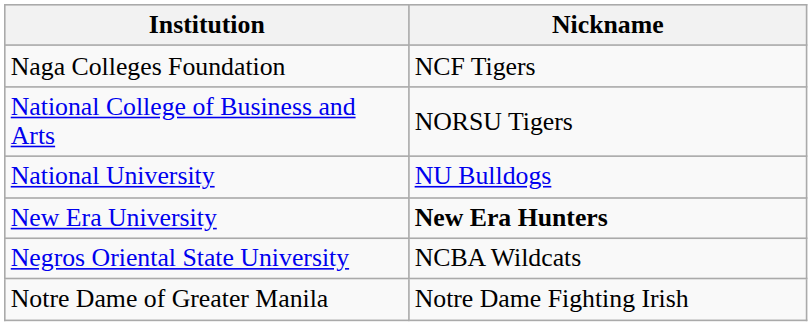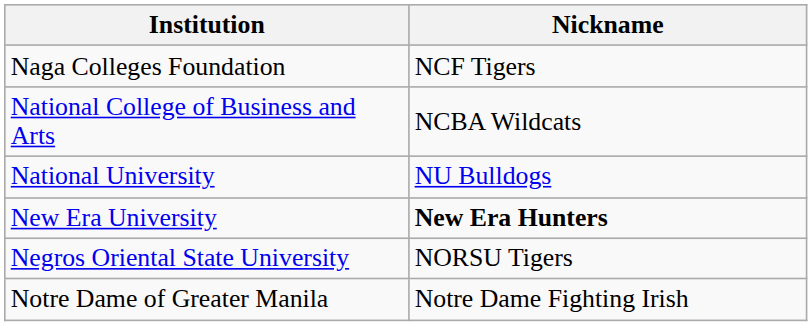 <table class="wikitable" style="width: 80%">
 <tr>
 <th width=7%>Institution</th>
 <th width=7%>Nickname</th>
 </tr>
 <tr>
 <td>Naga Colleges Foundation</td>
 <td>NCF Tigers</td>
 </tr>
 <tr>
 <td><a href='#'>National College of Business and Arts</a></td>
-<td>NORSU Tigers</td>
+<td>NCBA Wildcats</td>
 </tr>
 <tr>
 <td><a href='#'>National University</a></td>
 <td><a href='#'>NU Bulldogs</a></td>
 </tr>
 <tr>
 <td><a href='#'>New Era University</a></td>
 <td><strong>New Era Hunters</strong></td>
 </tr>
 <tr>
 <td><a href='#'>Negros Oriental State University</a></td>
-<td>NCBA Wildcats</td>
+<td>NORSU Tigers</td>
 </tr>
 <tr>
 <td>Notre Dame of Greater Manila</td>
 <td>Notre Dame Fighting Irish</td>
 </tr>
 </table>
